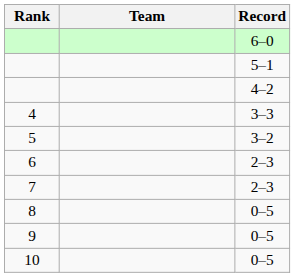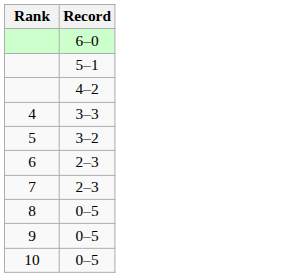 <table class="wikitable" style="text-align: center">
 <tr>
 <th width=50>Rank</th>
-<th width=175>Team</th>
 <th width=50>Record</th>
 </tr>
 <tr bgcolor=ccffcc>
 <td></td>
-<td align=left></td>
 <td>6–0</td>
 </tr>
 <tr bgcolor=>
 <td></td>
-<td align=left></td>
 <td>5–1</td>
 </tr>
 <tr bgcolor=>
 <td></td>
-<td align=left></td>
 <td>4–2</td>
 </tr>
 <tr bgcolor=>
 <td>4</td>
-<td align=left></td>
 <td>3–3</td>
 </tr>
 <tr>
 <td>5</td>
-<td align=left></td>
 <td>3–2</td>
 </tr>
 <tr>
 <td>6</td>
-<td align=left></td>
 <td>2–3</td>
 </tr>
 <tr>
 <td>7</td>
-<td align=left></td>
 <td>2–3</td>
 </tr>
 <tr>
 <td>8</td>
-<td align=left></td>
 <td>0–5</td>
 </tr>
 <tr>
 <td>9</td>
-<td align=left></td>
 <td>0–5</td>
 </tr>
 <tr>
 <td>10</td>
-<td align=left></td>
 <td>0–5</td>
 </tr>
 </table>
